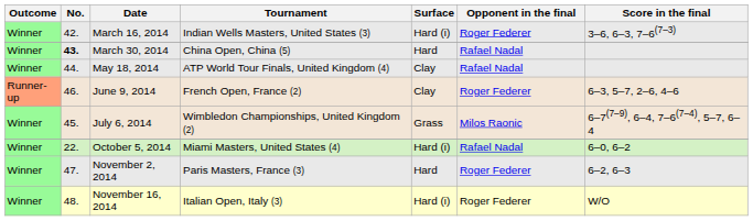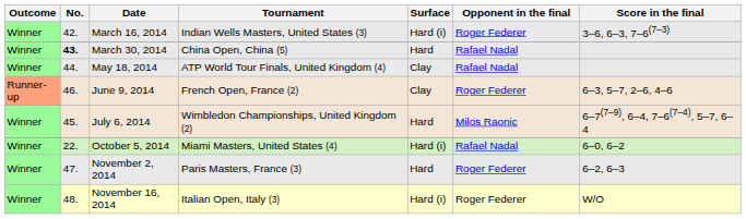 <table class="sortable wikitable">
 <tr>
 <th width=75>Outcome</th>
 <th width=35>No.</th>
 <th width=125>Date</th>
 <th width=330>Tournament</th>
 <th width=60>Surface</th>
 <th width=180>Opponent in the final</th>
 <th width=230>Score in the final</th>
 </tr>
 <tr bgcolor=#E9E9E9>
 <td bgcolor=98FB98>Winner</td>
 <td>42.</td>
 <td>March 16, 2014</td>
 <td>Indian Wells Masters, United States <small>(3)</small></td>
 <td>Hard (i)</td>
 <td> <a href='#'>Roger Federer</a></td>
 <td>3–6, 6–3, 7–6<sup>(7–3)</sup></td>
 </tr>
 <tr>
 </tr>
 <tr bgcolor=#E9E9E9>
 <td bgcolor=98FB98>Winner</td>
 <td><strong>43.</strong></td>
 <td>March 30, 2014</td>
 <td>China Open, China <small>(5)</small></td>
 <td>Hard</td>
 <td> <a href='#'>Rafael Nadal</a></td>
 <td></td>
 </tr>
 <tr bgcolor=#E9E9E9>
 <td bgcolor=98FB98>Winner</td>
 <td>44.</td>
 <td>May 18, 2014</td>
 <td>ATP World Tour Finals, United Kingdom <small>(4)</small></td>
 <td>Clay</td>
 <td> <a href='#'>Rafael Nadal</a></td>
 <td></td>
 </tr>
 <tr bgcolor=#F3E6D7>
 <td bgcolor=FFA07A>Runner-up</td>
 <td>46.</td>
 <td>June 9, 2014</td>
 <td>French Open, France <small>(2)</small></td>
 <td>Clay</td>
 <td> <a href='#'>Roger Federer</a></td>
 <td>6–3, 5–7, 2–6, 4–6</td>
 </tr>
 <tr bgcolor=#F3E6D7>
 <td bgcolor=98FB98>Winner</td>
 <td>45.</td>
 <td>July 6, 2014</td>
 <td>Wimbledon Championships, United Kingdom <small>(2)</small></td>
-<td>Grass</td>
+<td>Hard</td>
 <td> <a href='#'>Milos Raonic</a></td>
 <td>6–7<sup>(7–9)</sup>, 6–4, 7–6<sup>(7–4)</sup>, 5–7, 6–4</td>
 </tr>
 <tr>
 </tr>
 <tr bgcolor=#D4F1C5>
 <td bgcolor=98FB98>Winner</td>
 <td>22.</td>
 <td>October 5, 2014</td>
 <td>Miami Masters, United States <small>(4)</small></td>
 <td>Hard (i)</td>
 <td> <a href='#'>Rafael Nadal</a></td>
 <td>6–0, 6–2</td>
 </tr>
 <tr bgcolor=#E9E9E9>
 <td bgcolor=98FB98>Winner</td>
 <td>47.</td>
 <td>November 2, 2014</td>
 <td>Paris Masters, France <small>(3)</small></td>
 <td>Hard</td>
 <td> <a href='#'>Roger Federer</a></td>
 <td>6–2, 6–3</td>
 </tr>
 <tr bgcolor=ffffcc>
 <td bgcolor=98FB98>Winner</td>
 <td>48.</td>
 <td>November 16, 2014</td>
 <td>Italian Open, Italy <small>(3)</small></td>
 <td>Hard (i)</td>
 <td> Roger Federer</td>
 <td>W/O</td>
 </tr>
 </table>
